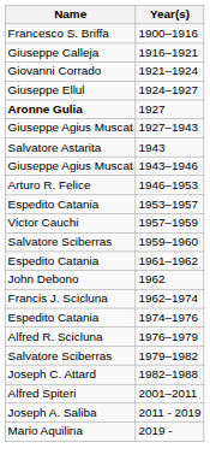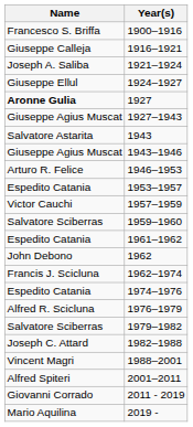 <table class="wikitable sortable">
 <tr>
 <th>Name</th>
 <th>Year(s)</th>
 </tr>
 <tr>
 <td>Francesco S. Briffa</td>
 <td>1900–1916</td>
 </tr>
 <tr>
 <td>Giuseppe Calleja</td>
 <td>1916–1921</td>
 </tr>
 <tr>
-<td>Giovanni Corrado</td>
+<td>Joseph A. Saliba</td>
 <td>1921–1924</td>
 </tr>
 <tr>
 <td>Giuseppe Ellul</td>
 <td>1924–1927</td>
 </tr>
 <tr>
 <td><strong>Aronne Gulia</strong></td>
 <td>1927</td>
 </tr>
 <tr>
 <td>Giuseppe Agius Muscat</td>
 <td>1927–1943</td>
 </tr>
 <tr>
 <td>Salvatore Astarita</td>
 <td>1943</td>
 </tr>
 <tr>
 <td>Giuseppe Agius Muscat</td>
 <td>1943–1946</td>
 </tr>
 <tr>
 <td>Arturo R. Felice</td>
 <td>1946–1953</td>
 </tr>
 <tr>
 <td>Espedito Catania</td>
 <td>1953–1957</td>
 </tr>
 <tr>
 <td>Victor Cauchi</td>
 <td>1957–1959</td>
 </tr>
 <tr>
 <td>Salvatore Sciberras</td>
 <td>1959–1960</td>
 </tr>
 <tr>
 <td>Espedito Catania</td>
 <td>1961–1962</td>
 </tr>
 <tr>
 <td>John Debono</td>
 <td>1962</td>
 </tr>
 <tr>
 <td>Francis J. Scicluna</td>
 <td>1962–1974</td>
 </tr>
 <tr>
 <td>Espedito Catania</td>
 <td>1974–1976</td>
 </tr>
 <tr>
 <td>Alfred R. Scicluna</td>
 <td>1976–1979</td>
 </tr>
 <tr>
 <td>Salvatore Sciberras</td>
 <td>1979–1982</td>
 </tr>
 <tr>
 <td>Joseph C. Attard</td>
 <td>1982–1988</td>
 </tr>
 <tr>
+<td>Vincent Magri</td>
+<td>1988–2001</td>
+</tr>
+<tr>
 <td>Alfred Spiteri</td>
 <td>2001–2011</td>
 </tr>
 <tr>
-<td>Joseph A. Saliba</td>
+<td>Giovanni Corrado</td>
 <td>2011 - 2019</td>
 </tr>
 <tr>
 <td>Mario Aquilina</td>
 <td>2019 -</td>
 </tr>
 </table>
